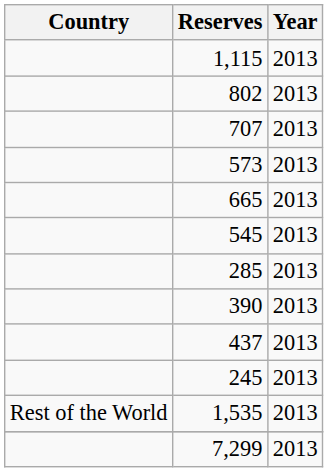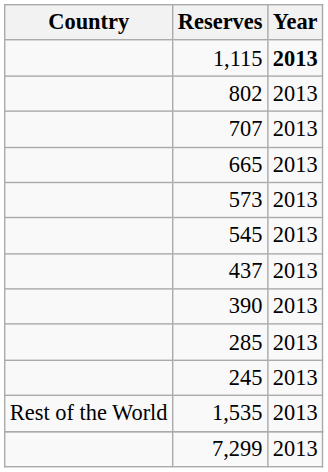 <table class="wikitable sortable static-row-numbers" style="text-align:right;">
 <tr class="static-row-header" style="text-align:center;vertical-align:bottom;">
 <th>Country</th>
 <th>Reserves</th>
 <th>Year</th>
 </tr>
 <tr>
 <td></td>
 <td>1,115</td>
-<td>2013</td>
+<td><strong>2013</strong></td>
 </tr>
 <tr>
 <td></td>
 <td>802</td>
 <td>2013</td>
 </tr>
 <tr>
 <td></td>
 <td>707</td>
 <td>2013</td>
 </tr>
 <tr>
 <td></td>
-<td>573</td>
+<td>665</td>
 <td>2013</td>
 </tr>
 <tr>
 <td></td>
-<td>665</td>
+<td>573</td>
 <td>2013</td>
 </tr>
 <tr>
 <td></td>
 <td>545</td>
 <td>2013</td>
 </tr>
 <tr>
 <td></td>
-<td>285</td>
+<td>437</td>
 <td>2013</td>
 </tr>
 <tr>
 <td></td>
 <td>390</td>
 <td>2013</td>
 </tr>
 <tr>
 <td></td>
-<td>437</td>
+<td>285</td>
 <td>2013</td>
 </tr>
 <tr>
 <td></td>
 <td>245</td>
 <td>2013</td>
 </tr>
 <tr>
 <td style=text-align:left>Rest of the World</td>
 <td>1,535</td>
 <td>2013</td>
 </tr>
 <tr>
 </tr>
 <tr>
 <td style=text-align:left></td>
 <td>7,299</td>
 <td>2013</td>
 </tr>
 </table>
